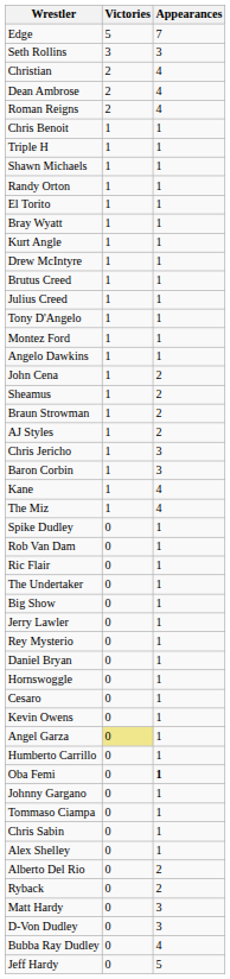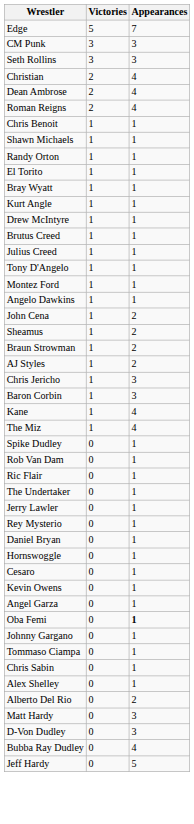 <table class="wikitable sortable">
 <tr>
 <th>Wrestler</th>
 <th>Victories</th>
 <th>Appearances</th>
 </tr>
 <tr>
 <td>Edge</td>
 <td>5</td>
 <td>7</td>
+</tr>
+<tr>
+<td>CM Punk</td>
+<td>3</td>
+<td>3</td>
 </tr>
 <tr>
 <td>Seth Rollins</td>
 <td>3</td>
 <td>3</td>
 </tr>
 <tr>
 <td>Christian</td>
 <td>2</td>
 <td>4</td>
 </tr>
 <tr>
 <td>Dean Ambrose</td>
 <td>2</td>
 <td>4</td>
 </tr>
 <tr>
 <td>Roman Reigns</td>
 <td>2</td>
 <td>4</td>
 </tr>
 <tr>
 <td>Chris Benoit</td>
-<td>1</td>
-<td>1</td>
-</tr>
-<tr>
-<td>Triple H</td>
 <td>1</td>
 <td>1</td>
 </tr>
 <tr>
 <td>Shawn Michaels</td>
 <td>1</td>
 <td>1</td>
 </tr>
 <tr>
 <td>Randy Orton</td>
 <td>1</td>
 <td>1</td>
 </tr>
 <tr>
 <td>El Torito</td>
 <td>1</td>
 <td>1</td>
 </tr>
 <tr>
 <td>Bray Wyatt</td>
 <td>1</td>
 <td>1</td>
 </tr>
 <tr>
 <td>Kurt Angle</td>
 <td>1</td>
 <td>1</td>
 </tr>
 <tr>
 <td>Drew McIntyre</td>
 <td>1</td>
 <td>1</td>
 </tr>
 <tr>
 <td>Brutus Creed</td>
 <td>1</td>
 <td>1</td>
 </tr>
 <tr>
 <td>Julius Creed</td>
 <td>1</td>
 <td>1</td>
 </tr>
 <tr>
 <td>Tony D'Angelo</td>
 <td>1</td>
 <td>1</td>
 </tr>
 <tr>
 <td>Montez Ford</td>
 <td>1</td>
 <td>1</td>
 </tr>
 <tr>
 <td>Angelo Dawkins</td>
 <td>1</td>
 <td>1</td>
 </tr>
 <tr>
 <td>John Cena</td>
 <td>1</td>
 <td>2</td>
 </tr>
 <tr>
 <td>Sheamus</td>
 <td>1</td>
 <td>2</td>
 </tr>
 <tr>
 <td>Braun Strowman</td>
 <td>1</td>
 <td>2</td>
 </tr>
 <tr>
 <td>AJ Styles</td>
 <td>1</td>
 <td>2</td>
 </tr>
 <tr>
 <td>Chris Jericho</td>
 <td>1</td>
 <td>3</td>
 </tr>
 <tr>
 <td>Baron Corbin</td>
 <td>1</td>
 <td>3</td>
 </tr>
 <tr>
 <td>Kane</td>
 <td>1</td>
 <td>4</td>
 </tr>
 <tr>
 <td>The Miz</td>
 <td>1</td>
 <td>4</td>
 </tr>
 <tr>
 <td>Spike Dudley</td>
 <td>0</td>
 <td>1</td>
 </tr>
 <tr>
 <td>Rob Van Dam</td>
 <td>0</td>
 <td>1</td>
 </tr>
 <tr>
 <td>Ric Flair</td>
 <td>0</td>
 <td>1</td>
 </tr>
 <tr>
 <td>The Undertaker</td>
 <td>0</td>
 <td>1</td>
 </tr>
 <tr>
-<td>Big Show</td>
-<td>0</td>
-<td>1</td>
-</tr>
-<tr>
 <td>Jerry Lawler</td>
 <td>0</td>
 <td>1</td>
 </tr>
 <tr>
 <td>Rey Mysterio</td>
 <td>0</td>
 <td>1</td>
 </tr>
 <tr>
 <td>Daniel Bryan</td>
 <td>0</td>
 <td>1</td>
 </tr>
 <tr>
 <td>Hornswoggle</td>
 <td>0</td>
 <td>1</td>
 </tr>
 <tr>
 <td>Cesaro</td>
 <td>0</td>
 <td>1</td>
 </tr>
 <tr>
 <td>Kevin Owens</td>
 <td>0</td>
 <td>1</td>
 </tr>
 <tr>
 <td>Angel Garza</td>
-<td style="background: khaki;">0</td>
-<td>1</td>
-</tr>
-<tr>
-<td>Humberto Carrillo</td>
 <td>0</td>
 <td>1</td>
 </tr>
 <tr>
 <td>Oba Femi</td>
 <td>0</td>
 <td><strong>1</strong></td>
 </tr>
 <tr>
 <td>Johnny Gargano</td>
 <td>0</td>
 <td>1</td>
 </tr>
 <tr>
 <td>Tommaso Ciampa</td>
 <td>0</td>
 <td>1</td>
 </tr>
 <tr>
 <td>Chris Sabin</td>
 <td>0</td>
 <td>1</td>
 </tr>
 <tr>
 <td>Alex Shelley</td>
 <td>0</td>
 <td>1</td>
 </tr>
 <tr>
 <td>Alberto Del Rio</td>
 <td>0</td>
 <td>2</td>
 </tr>
 <tr>
-<td>Ryback</td>
-<td>0</td>
-<td>2</td>
-</tr>
-<tr>
 <td>Matt Hardy</td>
 <td>0</td>
 <td>3</td>
 </tr>
 <tr>
 <td>D-Von Dudley</td>
 <td>0</td>
 <td>3</td>
 </tr>
 <tr>
 <td>Bubba Ray Dudley</td>
 <td>0</td>
 <td>4</td>
 </tr>
 <tr>
 <td>Jeff Hardy</td>
 <td>0</td>
 <td>5</td>
 </tr>
 </table>
